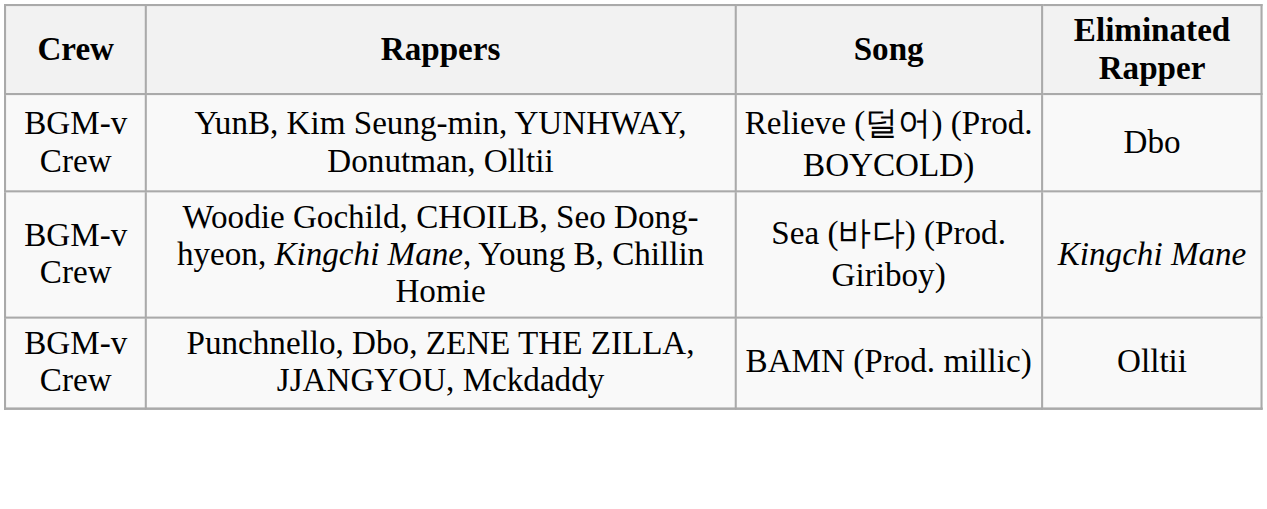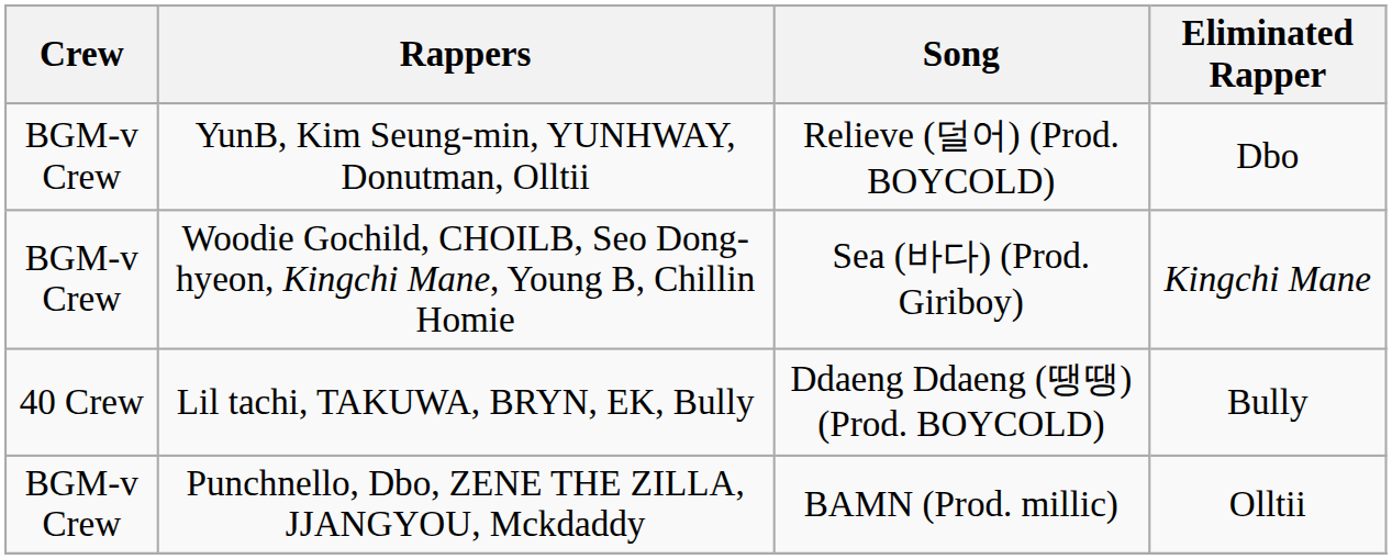 <table class="wikitable" style="text-align:center" border="2">
 <tr>
 <th>Crew</th>
 <th>Rappers</th>
 <th>Song</th>
 <th>Eliminated Rapper</th>
 </tr>
 <tr>
 <td>BGM-v Crew</td>
 <td>YunB, Kim Seung-min, YUNHWAY, Donutman, Olltii</td>
 <td>Relieve (덜어) (Prod. BOYCOLD)</td>
 <td>Dbo</td>
 </tr>
 <tr>
 <td>BGM-v Crew</td>
 <td>Woodie Gochild, CHOILB, Seo Dong-hyeon, <em>Kingchi Mane</em>, Young B, Chillin Homie</td>
 <td>Sea (바다) (Prod. Giriboy)</td>
 <td><em>Kingchi Mane</em></td>
 </tr>
 <tr>
+<td>40 Crew</td>
+<td>Lil tachi, TAKUWA, BRYN, EK, Bully</td>
+<td>Ddaeng Ddaeng (땡땡) (Prod. BOYCOLD)</td>
+<td>Bully</td>
+</tr>
+<tr>
 <td>BGM-v Crew</td>
 <td>Punchnello, Dbo, ZENE THE ZILLA, JJANGYOU, Mckdaddy</td>
 <td>BAMN (Prod. millic)</td>
 <td>Olltii</td>
 </tr>
 <tr>
 </tr>
 </table>
